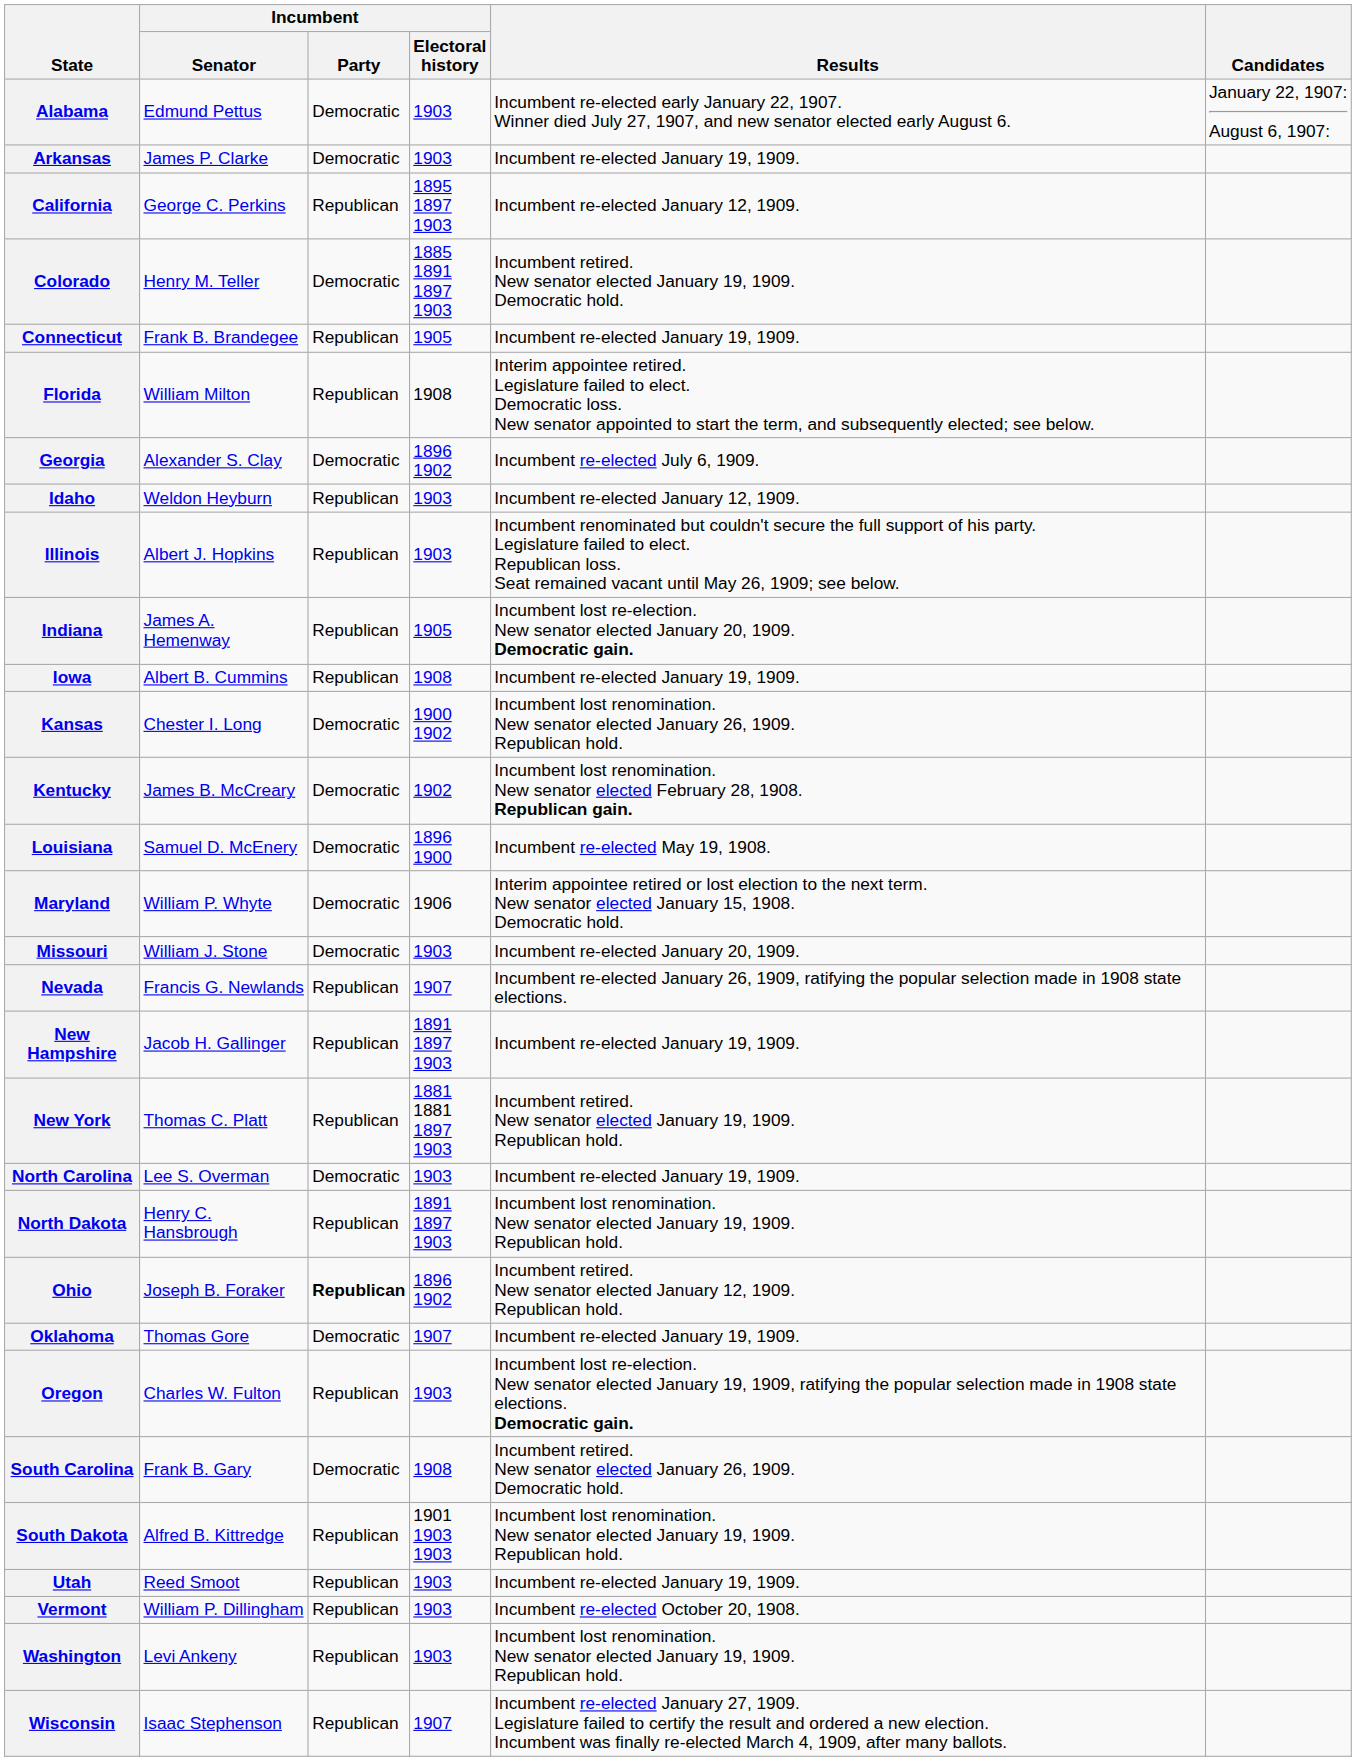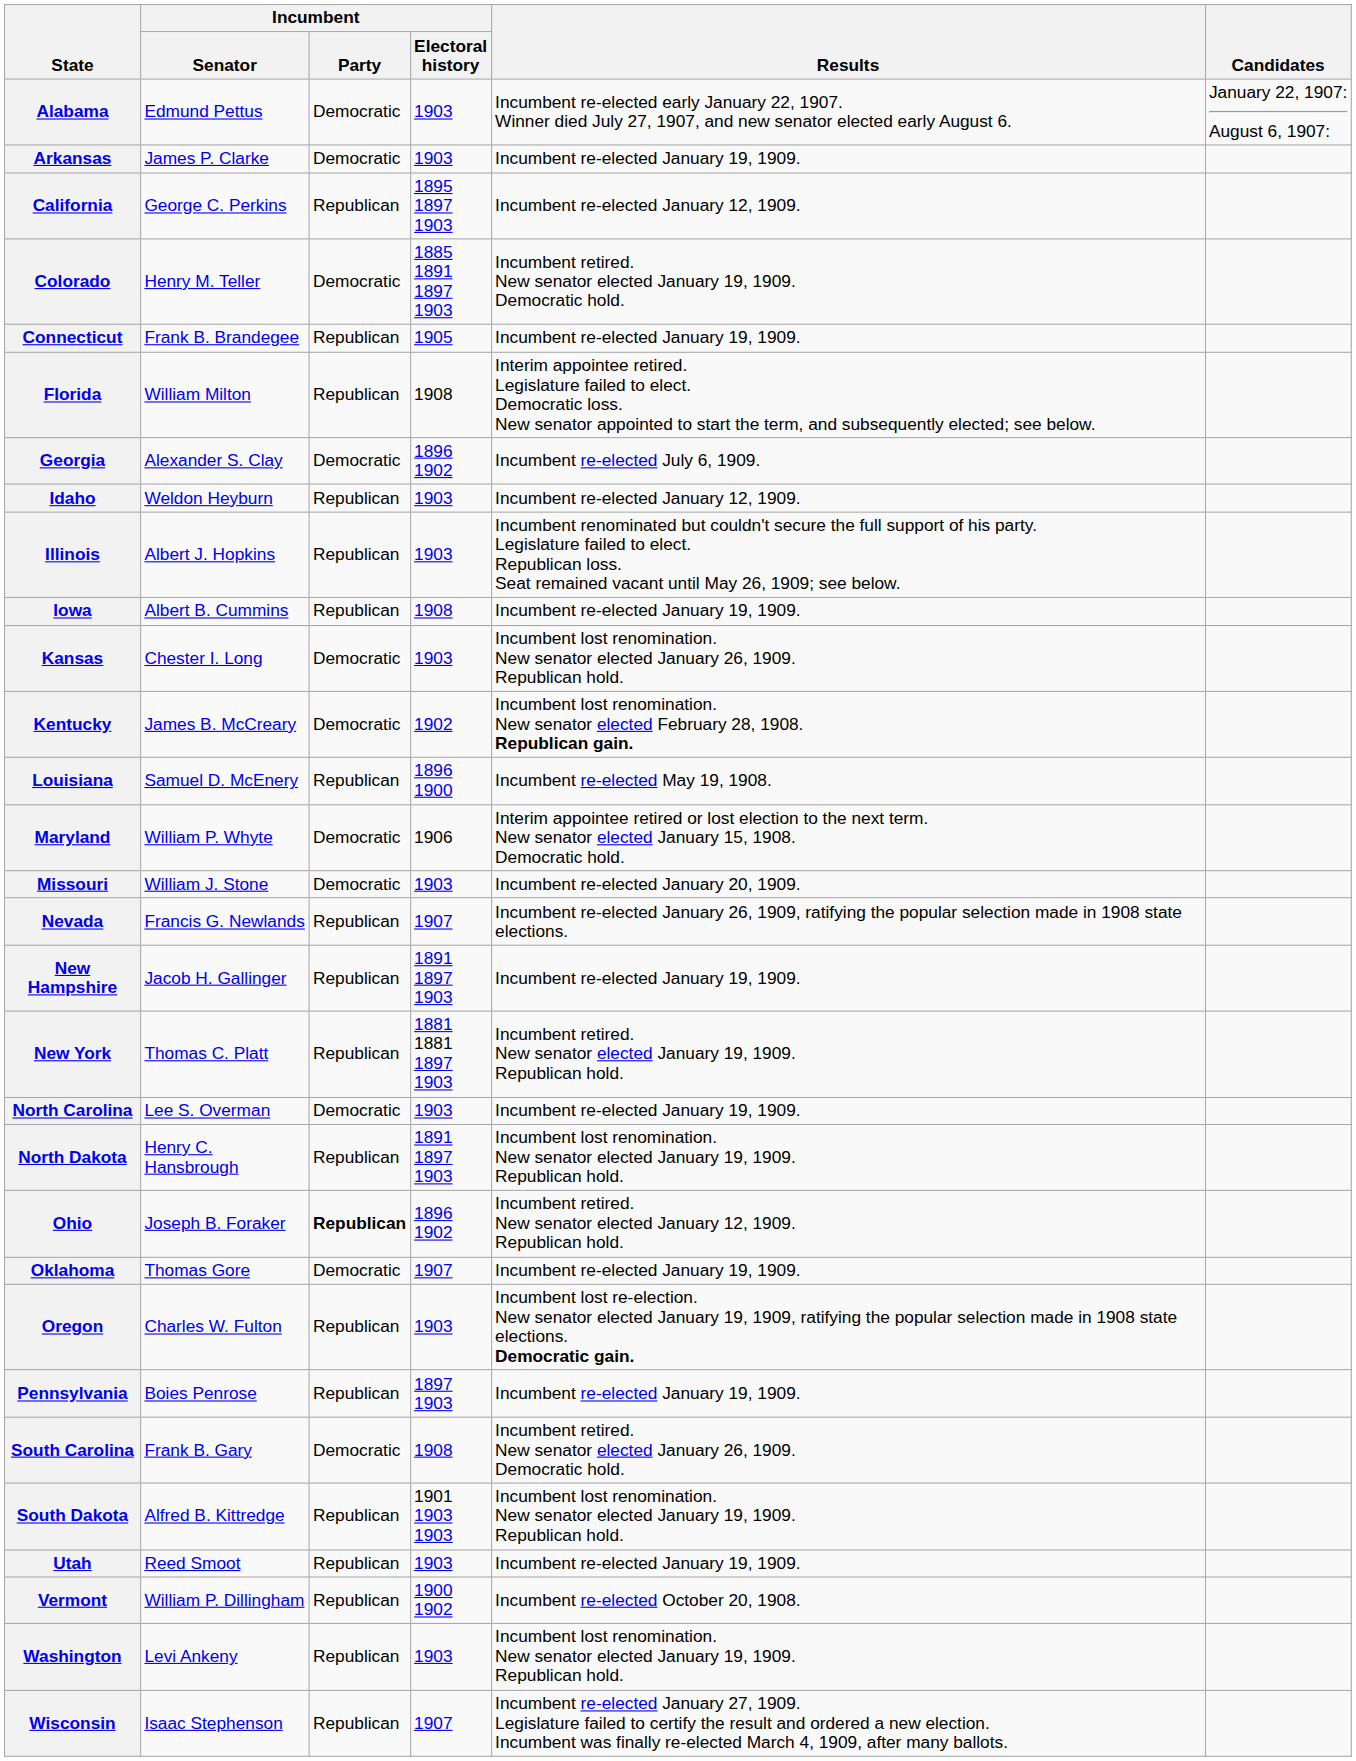 <table class=wikitable>
 <tr valign=bottom>
 <th rowspan=2>State</th>
 <th colspan=3>Incumbent</th>
 <th rowspan=2>Results</th>
 <th rowspan=2>Candidates</th>
 </tr>
 <tr valign=bottom>
 <th>Senator</th>
 <th>Party</th>
 <th>Electoral<br>history</th>
 </tr>
 <tr>
 <th><a href='#'>Alabama</a></th>
 <td><a href='#'>Edmund Pettus</a></td>
 <td>Democratic</td>
 <td><a href='#'>1903</a></td>
 <td>Incumbent  re-elected early January 22, 1907.<br>Winner died July 27, 1907, and new senator elected early August 6.</td>
 <td nowrap>January 22, 1907: <hr>August 6, 1907: </td>
 </tr>
 <tr>
 <th><a href='#'>Arkansas</a></th>
 <td><a href='#'>James P. Clarke</a></td>
 <td>Democratic</td>
 <td><a href='#'>1903</a></td>
 <td>Incumbent re-elected January 19, 1909.</td>
 <td nowrap></td>
 </tr>
 <tr>
 <th><a href='#'>California</a></th>
 <td><a href='#'>George C. Perkins</a></td>
 <td>Republican</td>
 <td><a href='#'>1895 </a><br><a href='#'>1897</a><br><a href='#'>1903</a></td>
 <td>Incumbent re-elected  January 12, 1909.</td>
 <td nowrap></td>
 </tr>
 <tr>
 <th><a href='#'>Colorado</a></th>
 <td><a href='#'>Henry M. Teller</a></td>
 <td>Democratic</td>
 <td><a href='#'>1885</a><br><a href='#'>1891</a><br><a href='#'>1897</a><br><a href='#'>1903</a></td>
 <td>Incumbent retired.<br>New senator elected January 19, 1909.<br>Democratic hold.</td>
 <td nowrap></td>
 </tr>
 <tr>
 <th><a href='#'>Connecticut</a></th>
 <td><a href='#'>Frank B. Brandegee</a></td>
 <td>Republican</td>
 <td><a href='#'>1905 </a></td>
 <td>Incumbent re-elected January 19, 1909.</td>
 <td nowrap></td>
 </tr>
 <tr>
 <th><a href='#'>Florida</a></th>
 <td><a href='#'>William Milton</a></td>
 <td>Republican</td>
 <td>1908 </td>
 <td>Interim appointee retired.<br>Legislature failed to elect.<br>Democratic loss.<br>New senator appointed to start the term, and subsequently elected; see below.</td>
 <td></td>
 </tr>
 <tr>
 <th><a href='#'>Georgia</a></th>
 <td><a href='#'>Alexander S. Clay</a></td>
 <td>Democratic</td>
 <td><a href='#'>1896</a><br><a href='#'>1902</a></td>
 <td>Incumbent <a href='#'>re-elected</a> July 6, 1909.</td>
 <td nowrap></td>
 </tr>
 <tr>
 <th><a href='#'>Idaho</a></th>
 <td><a href='#'>Weldon Heyburn</a></td>
 <td>Republican</td>
 <td><a href='#'>1903</a></td>
 <td>Incumbent re-elected January 12, 1909.</td>
 <td nowrap></td>
 </tr>
 <tr>
 <th><a href='#'>Illinois</a></th>
 <td><a href='#'>Albert J. Hopkins</a></td>
 <td>Republican</td>
 <td><a href='#'>1903</a></td>
 <td>Incumbent renominated but couldn't secure the full support of his party.<br>Legislature failed to elect.<br>Republican loss.<br>Seat remained vacant until May 26, 1909; see below.</td>
 <td nowrap></td>
 </tr>
 <tr>
-<th><a href='#'>Indiana</a></th>
-<td><a href='#'>James A. Hemenway</a></td>
-<td>Republican</td>
-<td><a href='#'>1905 </a></td>
-<td>Incumbent lost re-election.<br>New senator elected January 20, 1909.<br><strong>Democratic gain.</strong></td>
-<td nowrap></td>
-</tr>
-<tr>
 <th><a href='#'>Iowa</a></th>
 <td><a href='#'>Albert B. Cummins</a></td>
 <td>Republican</td>
 <td><a href='#'>1908</a></td>
 <td>Incumbent re-elected January 19, 1909.</td>
 <td nowrap></td>
 </tr>
 <tr>
 <th><a href='#'>Kansas</a></th>
 <td><a href='#'>Chester I. Long</a></td>
 <td>Democratic</td>
-<td><a href='#'>1900 </a><br><a href='#'>1902</a></td>
+<td><a href='#'>1903</a></td>
 <td>Incumbent lost renomination.<br>New senator elected January 26, 1909.<br>Republican hold.</td>
 <td nowrap></td>
 </tr>
 <tr>
 <th><a href='#'>Kentucky</a></th>
 <td><a href='#'>James B. McCreary</a></td>
 <td>Democratic</td>
 <td><a href='#'>1902</a></td>
 <td>Incumbent lost renomination.<br>New senator <a href='#'>elected</a> February 28, 1908.<br><strong>Republican gain.</strong></td>
 <td nowrap></td>
 </tr>
 <tr>
 <th><a href='#'>Louisiana</a></th>
 <td><a href='#'>Samuel D. McEnery</a></td>
-<td>Democratic</td>
+<td>Republican</td>
 <td><a href='#'>1896</a><br><a href='#'>1900 </a></td>
 <td>Incumbent <a href='#'>re-elected</a> May 19, 1908.</td>
 <td nowrap></td>
 </tr>
 <tr>
 <th><a href='#'>Maryland</a></th>
 <td><a href='#'>William P. Whyte</a></td>
 <td>Democratic</td>
 <td>1906 </td>
 <td>Interim appointee retired or lost election to the next term.<br>New senator <a href='#'>elected</a> January 15, 1908.<br>Democratic hold.</td>
 <td nowrap></td>
 </tr>
 <tr>
 <th><a href='#'>Missouri</a></th>
 <td><a href='#'>William J. Stone</a></td>
 <td>Democratic</td>
 <td><a href='#'>1903</a></td>
 <td>Incumbent re-elected January 20, 1909.</td>
 <td nowrap></td>
 </tr>
 <tr>
 <th><a href='#'>Nevada</a></th>
 <td><a href='#'>Francis G. Newlands</a></td>
 <td>Republican</td>
 <td><a href='#'>1907 </a></td>
 <td>Incumbent re-elected January 26, 1909, ratifying the popular selection made in 1908 state elections.</td>
 <td nowrap></td>
 </tr>
 <tr>
 <th><a href='#'>New Hampshire</a></th>
 <td><a href='#'>Jacob H. Gallinger</a></td>
 <td>Republican</td>
 <td><a href='#'>1891</a><br><a href='#'>1897</a><br><a href='#'>1903</a></td>
 <td>Incumbent re-elected January 19, 1909.</td>
 <td nowrap></td>
 </tr>
 <tr>
 <th><a href='#'>New York</a></th>
 <td><a href='#'>Thomas C. Platt</a></td>
 <td>Republican</td>
 <td><a href='#'>1881</a><br>1881 <br><a href='#'>1897</a><br><a href='#'>1903</a></td>
 <td>Incumbent retired.<br>New senator <a href='#'>elected</a> January 19, 1909.<br>Republican hold.</td>
 <td nowrap></td>
 </tr>
 <tr>
 <th><a href='#'>North Carolina</a></th>
 <td><a href='#'>Lee S. Overman</a></td>
 <td>Democratic</td>
 <td><a href='#'>1903</a></td>
 <td>Incumbent re-elected January 19, 1909.</td>
 <td nowrap></td>
 </tr>
 <tr>
 <th><a href='#'>North Dakota</a></th>
 <td><a href='#'>Henry C. Hansbrough</a></td>
 <td>Republican</td>
 <td><a href='#'>1891</a><br><a href='#'>1897</a><br><a href='#'>1903</a></td>
 <td>Incumbent lost renomination.<br>New senator elected January 19, 1909.<br>Republican hold.</td>
 <td nowrap></td>
 </tr>
 <tr>
 <th><a href='#'>Ohio</a></th>
 <td><a href='#'>Joseph B. Foraker</a></td>
 <td><strong>Republican</strong></td>
 <td><a href='#'>1896</a><br><a href='#'>1902</a></td>
 <td>Incumbent retired.<br>New senator elected January 12, 1909.<br>Republican hold.</td>
 <td nowrap></td>
 </tr>
 <tr>
 <th><a href='#'>Oklahoma</a></th>
 <td><a href='#'>Thomas Gore</a></td>
 <td>Democratic</td>
 <td><a href='#'>1907</a></td>
 <td>Incumbent re-elected January 19, 1909.</td>
 <td nowrap></td>
 </tr>
 <tr>
 <th><a href='#'>Oregon</a></th>
 <td><a href='#'>Charles W. Fulton</a></td>
 <td>Republican</td>
 <td><a href='#'>1903</a></td>
 <td>Incumbent lost re-election.<br>New senator elected January 19, 1909, ratifying the popular selection made in 1908 state elections.<br><strong>Democratic gain.</strong></td>
 <td nowrap></td>
 </tr>
 <tr>
+<th><a href='#'>Pennsylvania</a></th>
+<td><a href='#'>Boies Penrose</a></td>
+<td>Republican</td>
+<td><a href='#'>1897</a><br><a href='#'>1903</a></td>
+<td>Incumbent <a href='#'>re-elected</a> January 19, 1909.</td>
+<td nowrap></td>
+</tr>
+<tr>
 <th><a href='#'>South Carolina</a></th>
 <td><a href='#'>Frank B. Gary</a></td>
 <td>Democratic</td>
 <td><a href='#'>1908 </a></td>
 <td>Incumbent retired.<br>New senator <a href='#'>elected</a> January 26, 1909.<br>Democratic hold.</td>
 <td nowrap></td>
 </tr>
 <tr>
 <th><a href='#'>South Dakota</a></th>
 <td><a href='#'>Alfred B. Kittredge</a></td>
 <td>Republican</td>
 <td>1901 <br><a href='#'>1903 </a><br><a href='#'>1903</a></td>
 <td>Incumbent lost renomination.<br>New senator elected January 19, 1909.<br>Republican hold.</td>
 <td nowrap></td>
 </tr>
 <tr>
 <th><a href='#'>Utah</a></th>
 <td><a href='#'>Reed Smoot</a></td>
 <td>Republican</td>
 <td><a href='#'>1903</a></td>
 <td>Incumbent re-elected January 19, 1909.</td>
 <td nowrap></td>
 </tr>
 <tr>
 <th><a href='#'>Vermont</a></th>
 <td><a href='#'>William P. Dillingham</a></td>
 <td>Republican</td>
-<td><a href='#'>1903</a></td>
+<td><a href='#'>1900 </a><br><a href='#'>1902</a></td>
 <td>Incumbent <a href='#'>re-elected</a> October 20, 1908.</td>
 <td nowrap></td>
 </tr>
 <tr>
 <th><a href='#'>Washington</a></th>
 <td><a href='#'>Levi Ankeny</a></td>
 <td>Republican</td>
 <td><a href='#'>1903</a></td>
 <td>Incumbent lost renomination.<br>New senator elected January 19, 1909.<br>Republican hold.</td>
 <td nowrap></td>
 </tr>
 <tr>
 <th><a href='#'>Wisconsin</a></th>
 <td><a href='#'>Isaac Stephenson</a></td>
 <td>Republican</td>
 <td><a href='#'>1907 </a></td>
 <td>Incumbent <a href='#'>re-elected</a> January 27, 1909.<br>Legislature failed to certify the result and ordered a new election.<br>Incumbent was finally re-elected March 4, 1909, after many ballots.</td>
 <td nowrap></td>
 </tr>
 </table>
